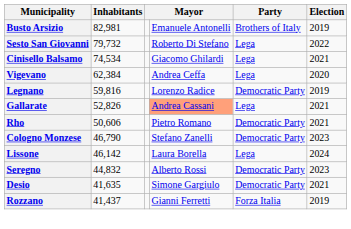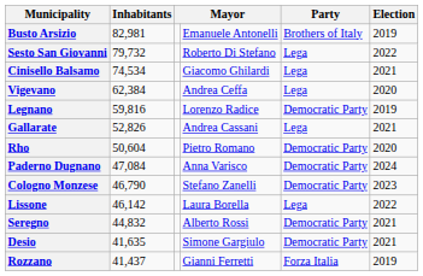 <table class="wikitable" border="1">
 <tr>
 <th scope="col">Municipality</th>
 <th colspan=1>Inhabitants</th>
 <th colspan=2>Mayor</th>
 <th colspan=1>Party</th>
 <th colspan=1>Election</th>
 </tr>
 <tr>
 <th scope="row" style="text-align: left;"><a href='#'>Busto Arsizio</a></th>
 <td>82,981</td>
 <td></td>
 <td><a href='#'>Emanuele Antonelli</a></td>
 <td><a href='#'>Brothers of Italy</a></td>
 <td>2019</td>
 </tr>
 <tr>
 <th scope="row" style="text-align: left;"><a href='#'>Sesto San Giovanni</a></th>
 <td>79,732</td>
 <td></td>
 <td><a href='#'>Roberto Di Stefano</a></td>
 <td><a href='#'>Lega</a></td>
 <td>2022</td>
 </tr>
 <tr>
 <th scope="row" style="text-align: left;"><a href='#'>Cinisello Balsamo</a></th>
 <td>74,534</td>
 <td></td>
 <td><a href='#'>Giacomo Ghilardi</a></td>
 <td><a href='#'>Lega</a></td>
 <td>2021</td>
 </tr>
 <tr>
 <th scope="row" style="text-align: left;"><a href='#'>Vigevano</a></th>
 <td>62,384</td>
 <td></td>
 <td><a href='#'>Andrea Ceffa</a></td>
 <td><a href='#'>Lega</a></td>
 <td>2020</td>
 </tr>
 <tr>
 <th scope="row" style="text-align: left;"><a href='#'>Legnano</a></th>
 <td>59,816</td>
 <td></td>
 <td><a href='#'>Lorenzo Radice</a></td>
 <td><a href='#'>Democratic Party</a></td>
 <td>2019</td>
 </tr>
 <tr>
 <th scope="row" style="text-align: left;"><a href='#'>Gallarate</a></th>
 <td>52,826</td>
 <td></td>
-<td style="background: lightsalmon;"><a href='#'>Andrea Cassani</a></td>
+<td><a href='#'>Andrea Cassani</a></td>
 <td><a href='#'>Lega</a></td>
 <td>2021</td>
 </tr>
 <tr>
 <th scope="row" style="text-align: left;"><a href='#'>Rho</a></th>
-<td>50,606</td>
+<td>50,604</td>
 <td></td>
 <td><a href='#'>Pietro Romano</a></td>
 <td><a href='#'>Democratic Party</a></td>
-<td>2021</td>
+<td>2020</td>
+</tr>
+<tr>
+<th scope="row" style="text-align: left;"><a href='#'>Paderno Dugnano</a></th>
+<td>47,084</td>
+<td></td>
+<td><a href='#'>Anna Varisco</a></td>
+<td><a href='#'>Democratic Party</a></td>
+<td>2024</td>
 </tr>
 <tr>
 <th scope="row" style="text-align: left;"><a href='#'>Cologno Monzese</a></th>
 <td>46,790</td>
 <td></td>
 <td><a href='#'>Stefano Zanelli</a></td>
 <td><a href='#'>Democratic Party</a></td>
 <td>2023</td>
 </tr>
 <tr>
 <th scope="row" style="text-align: left;"><a href='#'>Lissone</a></th>
 <td>46,142</td>
 <td></td>
 <td><a href='#'>Laura Borella</a></td>
 <td><a href='#'>Lega</a></td>
-<td>2024</td>
+<td>2022</td>
 </tr>
 <tr>
 <th scope="row" style="text-align: left;"><a href='#'>Seregno</a></th>
 <td>44,832</td>
 <td></td>
 <td><a href='#'>Alberto Rossi</a></td>
 <td><a href='#'>Democratic Party</a></td>
-<td>2023</td>
+<td>2021</td>
 </tr>
 <tr>
 <th scope="row" style="text-align: left;"><a href='#'>Desio</a></th>
 <td>41,635</td>
 <td></td>
 <td><a href='#'>Simone Gargiulo</a></td>
 <td><a href='#'>Democratic Party</a></td>
 <td>2021</td>
 </tr>
 <tr>
 <th scope="row" style="text-align: left;"><a href='#'>Rozzano</a></th>
 <td>41,437</td>
 <td></td>
 <td><a href='#'>Gianni Ferretti</a></td>
 <td><a href='#'>Forza Italia</a></td>
 <td>2019</td>
 </tr>
 </table>
